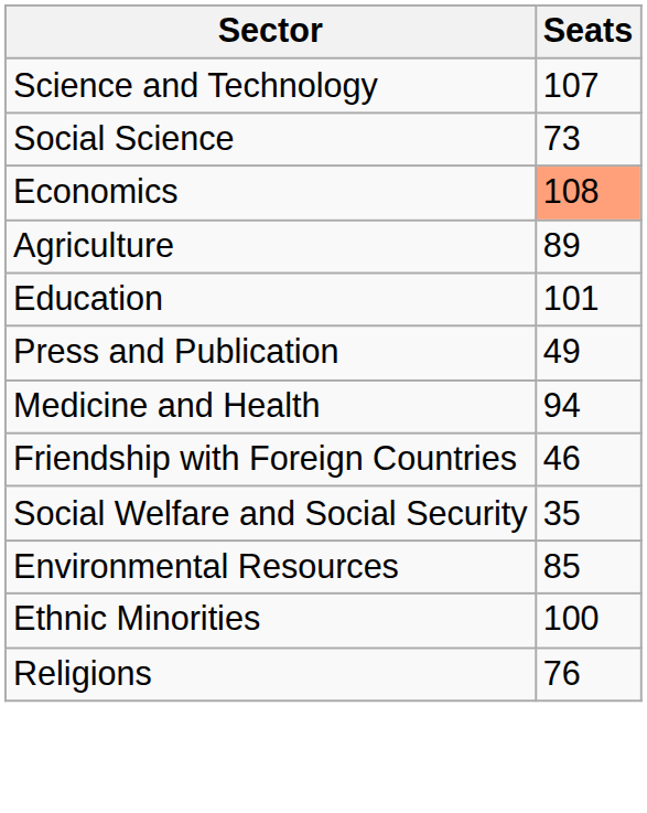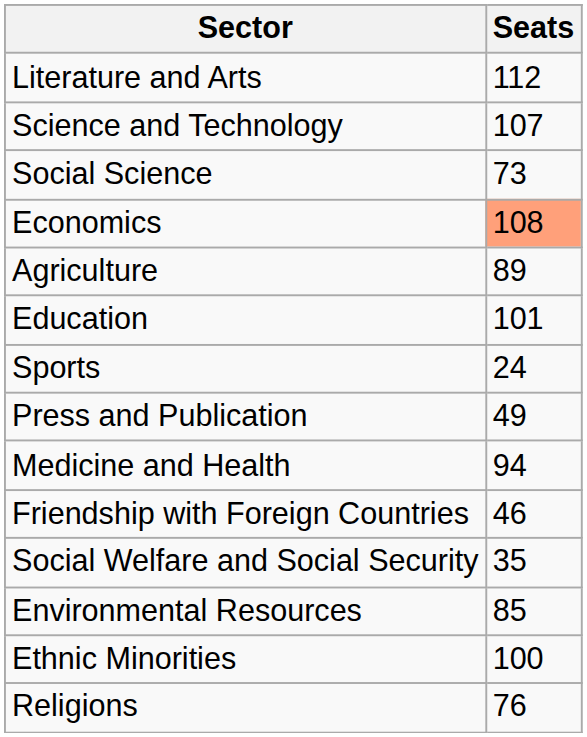 <table class="wikitable">
 <tr>
 <th>Sector</th>
 <th>Seats</th>
+</tr>
+<tr>
+<td>Literature and Arts</td>
+<td>112</td>
 </tr>
 <tr>
 <td>Science and Technology</td>
 <td>107</td>
 </tr>
 <tr>
 <td>Social Science</td>
 <td>73</td>
 </tr>
 <tr>
 <td>Economics</td>
 <td style="background: lightsalmon;">108</td>
 </tr>
 <tr>
 <td>Agriculture</td>
 <td>89</td>
 </tr>
 <tr>
 <td>Education</td>
 <td>101</td>
+</tr>
+<tr>
+<td>Sports</td>
+<td>24</td>
 </tr>
 <tr>
 <td>Press and Publication</td>
 <td>49</td>
 </tr>
 <tr>
 <td>Medicine and Health</td>
 <td>94</td>
 </tr>
 <tr>
 <td>Friendship with Foreign Countries</td>
 <td>46</td>
 </tr>
 <tr>
 <td>Social Welfare and Social Security</td>
 <td>35</td>
 </tr>
 <tr>
 <td>Environmental Resources</td>
 <td>85</td>
 </tr>
 <tr>
 <td>Ethnic Minorities</td>
 <td>100</td>
 </tr>
 <tr>
 <td>Religions</td>
 <td>76</td>
 </tr>
 </table>
